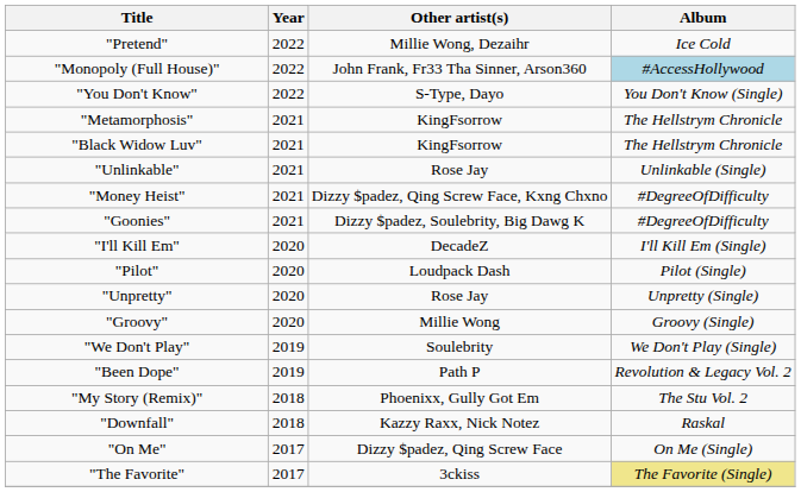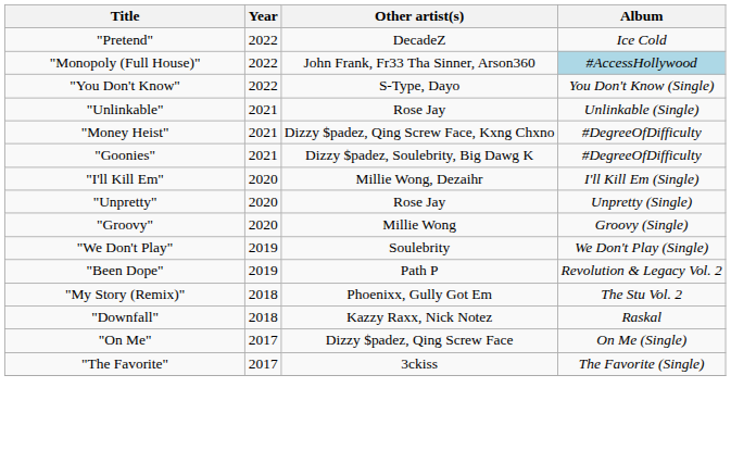 <table class="wikitable plainrowheaders" style="text-align:center;">
 <tr>
 <th scope="col" style="width:16em;">Title</th>
 <th scope="col">Year</th>
 <th scope="col">Other artist(s)</th>
 <th scope="col">Album</th>
 </tr>
 <tr>
 <td>"Pretend"</td>
 <td>2022</td>
-<td>Millie Wong, Dezaihr</td>
+<td>DecadeZ</td>
 <td><em>Ice Cold</em></td>
 </tr>
 <tr>
 <td>"Monopoly (Full House)"</td>
 <td>2022</td>
 <td>John Frank, Fr33 Tha Sinner, Arson360</td>
 <td style="background: lightblue;"><em>#AccessHollywood</em></td>
 </tr>
 <tr>
 <td>"You Don't Know"</td>
 <td>2022</td>
 <td>S-Type, Dayo</td>
 <td><em>You Don't Know (Single)</em></td>
-</tr>
-<tr>
-<td>"Metamorphosis"</td>
-<td>2021</td>
-<td>KingFsorrow</td>
-<td><em>The Hellstrym Chronicle</em></td>
-</tr>
-<tr>
-<td>"Black Widow Luv"</td>
-<td>2021</td>
-<td>KingFsorrow</td>
-<td><em>The Hellstrym Chronicle</em></td>
 </tr>
 <tr>
 <td>"Unlinkable"</td>
 <td>2021</td>
 <td>Rose Jay</td>
 <td><em>Unlinkable (Single)</em></td>
 </tr>
 <tr>
 <td>"Money Heist"</td>
 <td>2021</td>
 <td>Dizzy $padez, Qing Screw Face, Kxng Chxno</td>
 <td><em>#DegreeOfDifficulty</em></td>
 </tr>
 <tr>
 <td>"Goonies"</td>
 <td>2021</td>
 <td>Dizzy $padez, Soulebrity, Big Dawg K</td>
 <td><em>#DegreeOfDifficulty</em></td>
 </tr>
 <tr>
 <td>"I'll Kill Em"</td>
 <td>2020</td>
-<td>DecadeZ</td>
+<td>Millie Wong, Dezaihr</td>
 <td><em>I'll Kill Em (Single)</em></td>
-</tr>
-<tr>
-<td>"Pilot"</td>
-<td>2020</td>
-<td>Loudpack Dash</td>
-<td><em>Pilot (Single)</em></td>
 </tr>
 <tr>
 <td>"Unpretty"</td>
 <td>2020</td>
 <td>Rose Jay</td>
 <td><em>Unpretty (Single)</em></td>
 </tr>
 <tr>
 <td>"Groovy"</td>
 <td>2020</td>
 <td>Millie Wong</td>
 <td><em>Groovy (Single)</em></td>
 </tr>
 <tr>
 <td>"We Don't Play"</td>
 <td>2019</td>
 <td>Soulebrity</td>
 <td><em>We Don't Play (Single)</em></td>
 </tr>
 <tr>
 <td>"Been Dope"</td>
 <td>2019</td>
 <td>Path P</td>
 <td><em>Revolution & Legacy Vol. 2</em></td>
 </tr>
 <tr>
 <td>"My Story (Remix)"</td>
 <td>2018</td>
 <td>Phoenixx, Gully Got Em</td>
 <td><em>The Stu Vol. 2</em></td>
 </tr>
 <tr>
 <td>"Downfall"</td>
 <td>2018</td>
 <td>Kazzy Raxx, Nick Notez</td>
 <td><em>Raskal</em></td>
 </tr>
 <tr>
 <td>"On Me"</td>
 <td>2017</td>
 <td>Dizzy $padez, Qing Screw Face</td>
 <td><em>On Me (Single)</em></td>
 </tr>
 <tr>
 <td>"The Favorite"</td>
 <td>2017</td>
 <td>3ckiss</td>
-<td style="background: khaki;"><em>The Favorite (Single)</em></td>
+<td><em>The Favorite (Single)</em></td>
 </tr>
 <tr>
 </tr>
 </table>
